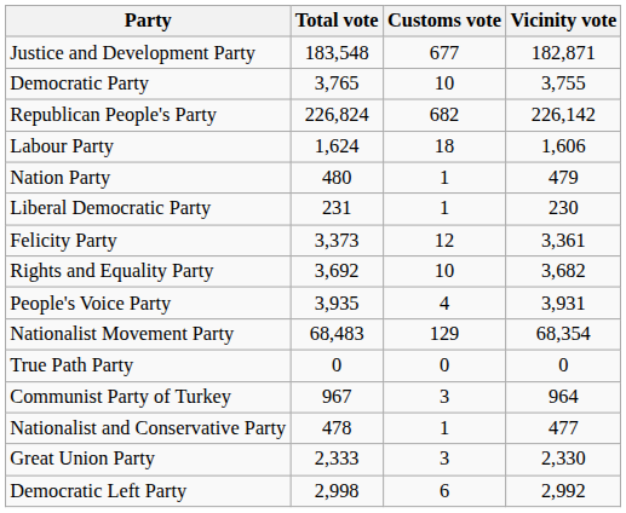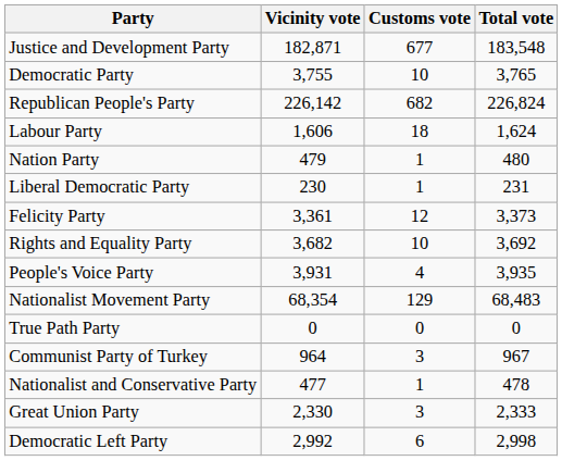 <table class="wikitable sortable">
 <tr>
 <th style="text-align:center;">Party</th>
+<th style="text-align:center;">Vicinity vote</th>
+<th style="text-align:center;">Customs vote</th>
 <th style="text-align:center;">Total vote</th>
-<th style="text-align:center;">Customs vote</th>
-<th style="text-align:center;">Vicinity vote</th>
 </tr>
 <tr>
 <td>Justice and Development Party</td>
+<td style="text-align:center;">182,871</td>
+<td style="text-align:center;">677</td>
 <td style="text-align:center;">183,548</td>
-<td style="text-align:center;">677</td>
-<td style="text-align:center;">182,871</td>
 </tr>
 <tr>
 <td>Democratic Party</td>
+<td style="text-align:center;">3,755</td>
+<td style="text-align:center;">10</td>
 <td style="text-align:center;">3,765</td>
-<td style="text-align:center;">10</td>
-<td style="text-align:center;">3,755</td>
 </tr>
 <tr>
 <td>Republican People's Party</td>
+<td style="text-align:center;">226,142</td>
+<td style="text-align:center;">682</td>
 <td style="text-align:center;">226,824</td>
-<td style="text-align:center;">682</td>
-<td style="text-align:center;">226,142</td>
 </tr>
 <tr>
 <td>Labour Party</td>
+<td style="text-align:center;">1,606</td>
+<td style="text-align:center;">18</td>
 <td style="text-align:center;">1,624</td>
-<td style="text-align:center;">18</td>
-<td style="text-align:center;">1,606</td>
 </tr>
 <tr>
 <td>Nation Party</td>
+<td style="text-align:center;">479</td>
+<td style="text-align:center;">1</td>
 <td style="text-align:center;">480</td>
-<td style="text-align:center;">1</td>
-<td style="text-align:center;">479</td>
 </tr>
 <tr>
 <td>Liberal Democratic Party</td>
+<td style="text-align:center;">230</td>
+<td style="text-align:center;">1</td>
 <td style="text-align:center;">231</td>
-<td style="text-align:center;">1</td>
-<td style="text-align:center;">230</td>
 </tr>
 <tr>
 <td>Felicity Party</td>
+<td style="text-align:center;">3,361</td>
+<td style="text-align:center;">12</td>
 <td style="text-align:center;">3,373</td>
-<td style="text-align:center;">12</td>
-<td style="text-align:center;">3,361</td>
 </tr>
 <tr>
 <td>Rights and Equality Party</td>
+<td style="text-align:center;">3,682</td>
+<td style="text-align:center;">10</td>
 <td style="text-align:center;">3,692</td>
-<td style="text-align:center;">10</td>
-<td style="text-align:center;">3,682</td>
 </tr>
 <tr>
 <td>People's Voice Party</td>
+<td style="text-align:center;">3,931</td>
+<td style="text-align:center;">4</td>
 <td style="text-align:center;">3,935</td>
-<td style="text-align:center;">4</td>
-<td style="text-align:center;">3,931</td>
 </tr>
 <tr>
 <td>Nationalist Movement Party</td>
+<td style="text-align:center;">68,354</td>
+<td style="text-align:center;">129</td>
 <td style="text-align:center;">68,483</td>
-<td style="text-align:center;">129</td>
-<td style="text-align:center;">68,354</td>
 </tr>
 <tr>
 <td>True Path Party</td>
 <td style="text-align:center;">0</td>
 <td style="text-align:center;">0</td>
 <td style="text-align:center;">0</td>
 </tr>
 <tr>
 <td>Communist Party of Turkey</td>
+<td style="text-align:center;">964</td>
+<td style="text-align:center;">3</td>
 <td style="text-align:center;">967</td>
-<td style="text-align:center;">3</td>
-<td style="text-align:center;">964</td>
 </tr>
 <tr>
 <td>Nationalist and Conservative Party</td>
+<td style="text-align:center;">477</td>
+<td style="text-align:center;">1</td>
 <td style="text-align:center;">478</td>
-<td style="text-align:center;">1</td>
-<td style="text-align:center;">477</td>
 </tr>
 <tr>
 <td>Great Union Party</td>
+<td style="text-align:center;">2,330</td>
+<td style="text-align:center;">3</td>
 <td style="text-align:center;">2,333</td>
-<td style="text-align:center;">3</td>
-<td style="text-align:center;">2,330</td>
 </tr>
 <tr>
 <td>Democratic Left Party</td>
+<td style="text-align:center;">2,992</td>
+<td style="text-align:center;">6</td>
 <td style="text-align:center;">2,998</td>
-<td style="text-align:center;">6</td>
-<td style="text-align:center;">2,992</td>
 </tr>
 </table>
